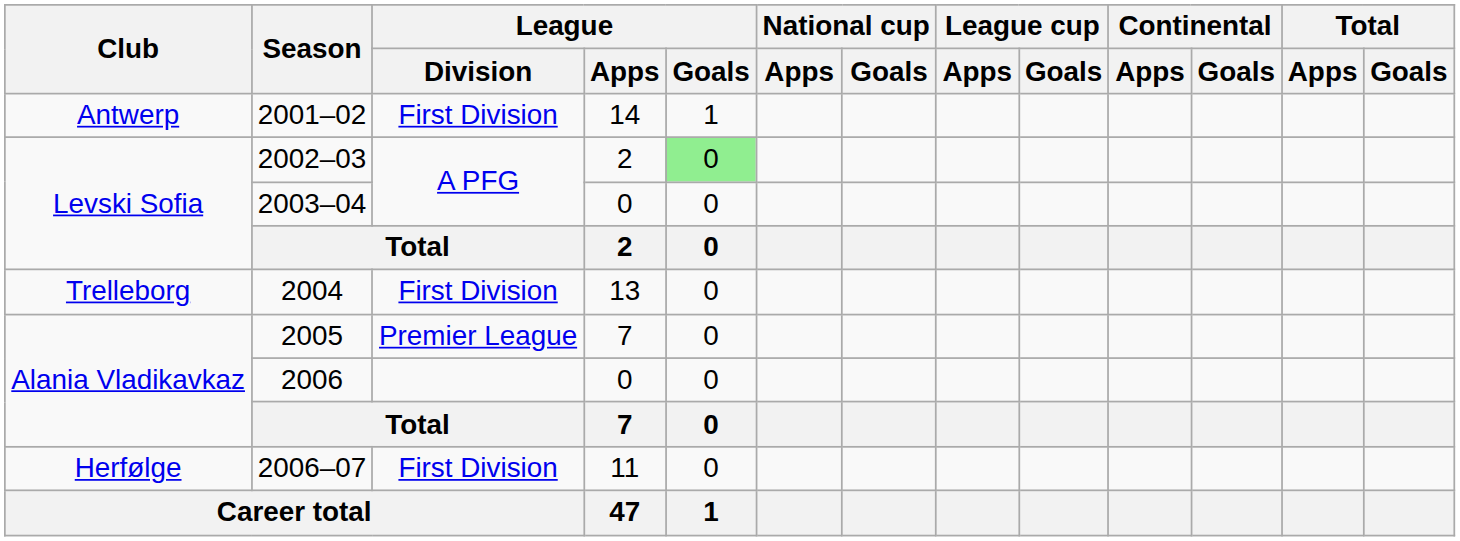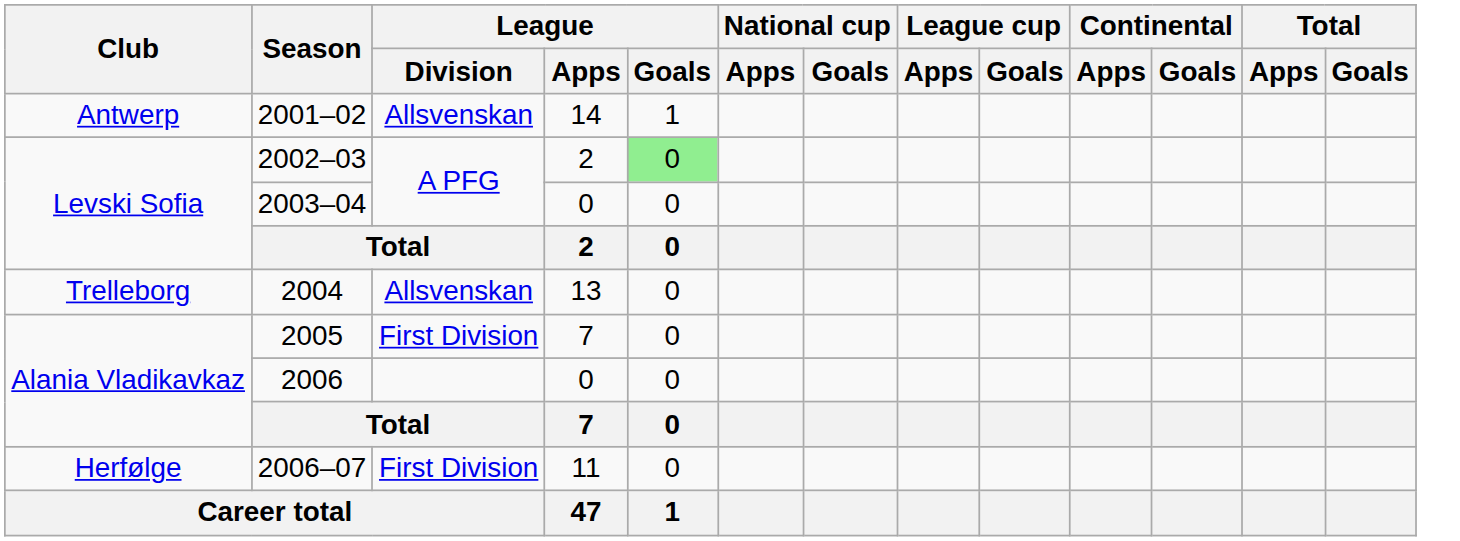 <table class="wikitable" style="text-align:center">
 <tr>
 <th rowspan="2">Club</th>
 <th rowspan="2">Season</th>
 <th colspan="3">League</th>
 <th colspan="2">National cup</th>
 <th colspan="2">League cup</th>
 <th colspan="2">Continental</th>
 <th colspan="2">Total</th>
 </tr>
 <tr>
 <th>Division</th>
 <th>Apps</th>
 <th>Goals</th>
 <th>Apps</th>
 <th>Goals</th>
 <th>Apps</th>
 <th>Goals</th>
 <th>Apps</th>
 <th>Goals</th>
 <th>Apps</th>
 <th>Goals</th>
 </tr>
 <tr>
 <td><a href='#'>Antwerp</a></td>
 <td>2001–02</td>
-<td><a href='#'>First Division</a></td>
+<td><a href='#'>Allsvenskan</a></td>
 <td>14</td>
 <td>1</td>
 <td></td>
 <td></td>
 <td></td>
 <td></td>
 <td></td>
 <td></td>
 <td></td>
 <td></td>
 </tr>
 <tr>
 <td rowspan="3"><a href='#'>Levski Sofia</a></td>
 <td>2002–03</td>
 <td rowspan="2"><a href='#'>A PFG</a></td>
 <td>2</td>
 <td style="background: lightgreen;">0</td>
 <td></td>
 <td></td>
 <td></td>
 <td></td>
 <td></td>
 <td></td>
 <td></td>
 <td></td>
 </tr>
 <tr>
 <td>2003–04</td>
 <td>0</td>
 <td>0</td>
 <td></td>
 <td></td>
 <td></td>
 <td></td>
 <td></td>
 <td></td>
 <td></td>
 <td></td>
 </tr>
 <tr>
 <th colspan="2">Total</th>
 <th>2</th>
 <th>0</th>
 <th></th>
 <th></th>
 <th></th>
 <th></th>
 <th></th>
 <th></th>
 <th></th>
 <th></th>
 </tr>
 <tr>
 <td><a href='#'>Trelleborg</a></td>
 <td>2004</td>
-<td><a href='#'>First Division</a></td>
+<td><a href='#'>Allsvenskan</a></td>
 <td>13</td>
 <td>0</td>
 <td></td>
 <td></td>
 <td></td>
 <td></td>
 <td></td>
 <td></td>
 <td></td>
 <td></td>
 </tr>
 <tr>
 <td rowspan="3"><a href='#'>Alania Vladikavkaz</a></td>
 <td>2005</td>
-<td><a href='#'>Premier League</a></td>
+<td><a href='#'>First Division</a></td>
 <td>7</td>
 <td>0</td>
 <td></td>
 <td></td>
 <td></td>
 <td></td>
 <td></td>
 <td></td>
 <td></td>
 <td></td>
 </tr>
 <tr>
 <td>2006</td>
 <td></td>
 <td>0</td>
 <td>0</td>
 <td></td>
 <td></td>
 <td></td>
 <td></td>
 <td></td>
 <td></td>
 <td></td>
 <td></td>
 </tr>
 <tr>
 <th colspan="2">Total</th>
 <th>7</th>
 <th>0</th>
 <th></th>
 <th></th>
 <th></th>
 <th></th>
 <th></th>
 <th></th>
 <th></th>
 <th></th>
 </tr>
 <tr>
 <td><a href='#'>Herfølge</a></td>
 <td>2006–07</td>
 <td><a href='#'>First Division</a></td>
 <td>11</td>
 <td>0</td>
 <td></td>
 <td></td>
 <td></td>
 <td></td>
 <td></td>
 <td></td>
 <td></td>
 <td></td>
 </tr>
 <tr>
 <th colspan="3">Career total</th>
 <th>47</th>
 <th>1</th>
 <th></th>
 <th></th>
 <th></th>
 <th></th>
 <th></th>
 <th></th>
 <th></th>
 <th></th>
 </tr>
 </table>
